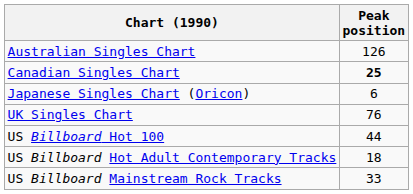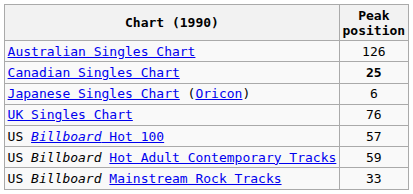 <table class="wikitable sortable">
 <tr>
 <th>Chart (1990)</th>
 <th>Peak<br>position</th>
 </tr>
 <tr>
 <td><a href='#'>Australian Singles Chart</a></td>
 <td style="text-align:center;">126</td>
 </tr>
 <tr>
 <td><a href='#'>Canadian Singles Chart</a></td>
 <td style="text-align:center;"><strong>25</strong></td>
 </tr>
 <tr>
 <td><a href='#'>Japanese Singles Chart</a> (<a href='#'>Oricon</a>)</td>
 <td style="text-align:center;">6</td>
 </tr>
 <tr>
 <td><a href='#'>UK Singles Chart</a></td>
 <td style="text-align:center;">76</td>
 </tr>
 <tr>
 <td>US <a href='#'><em>Billboard</em> Hot 100</a></td>
-<td style="text-align:center;">44</td>
+<td style="text-align:center;">57</td>
 </tr>
 <tr>
 <td>US <em>Billboard</em> <a href='#'>Hot Adult Contemporary Tracks</a></td>
-<td style="text-align:center;">18</td>
+<td style="text-align:center;">59</td>
 </tr>
 <tr>
 <td>US <em>Billboard</em> <a href='#'>Mainstream Rock Tracks</a></td>
 <td style="text-align:center;">33</td>
 </tr>
 </table>
